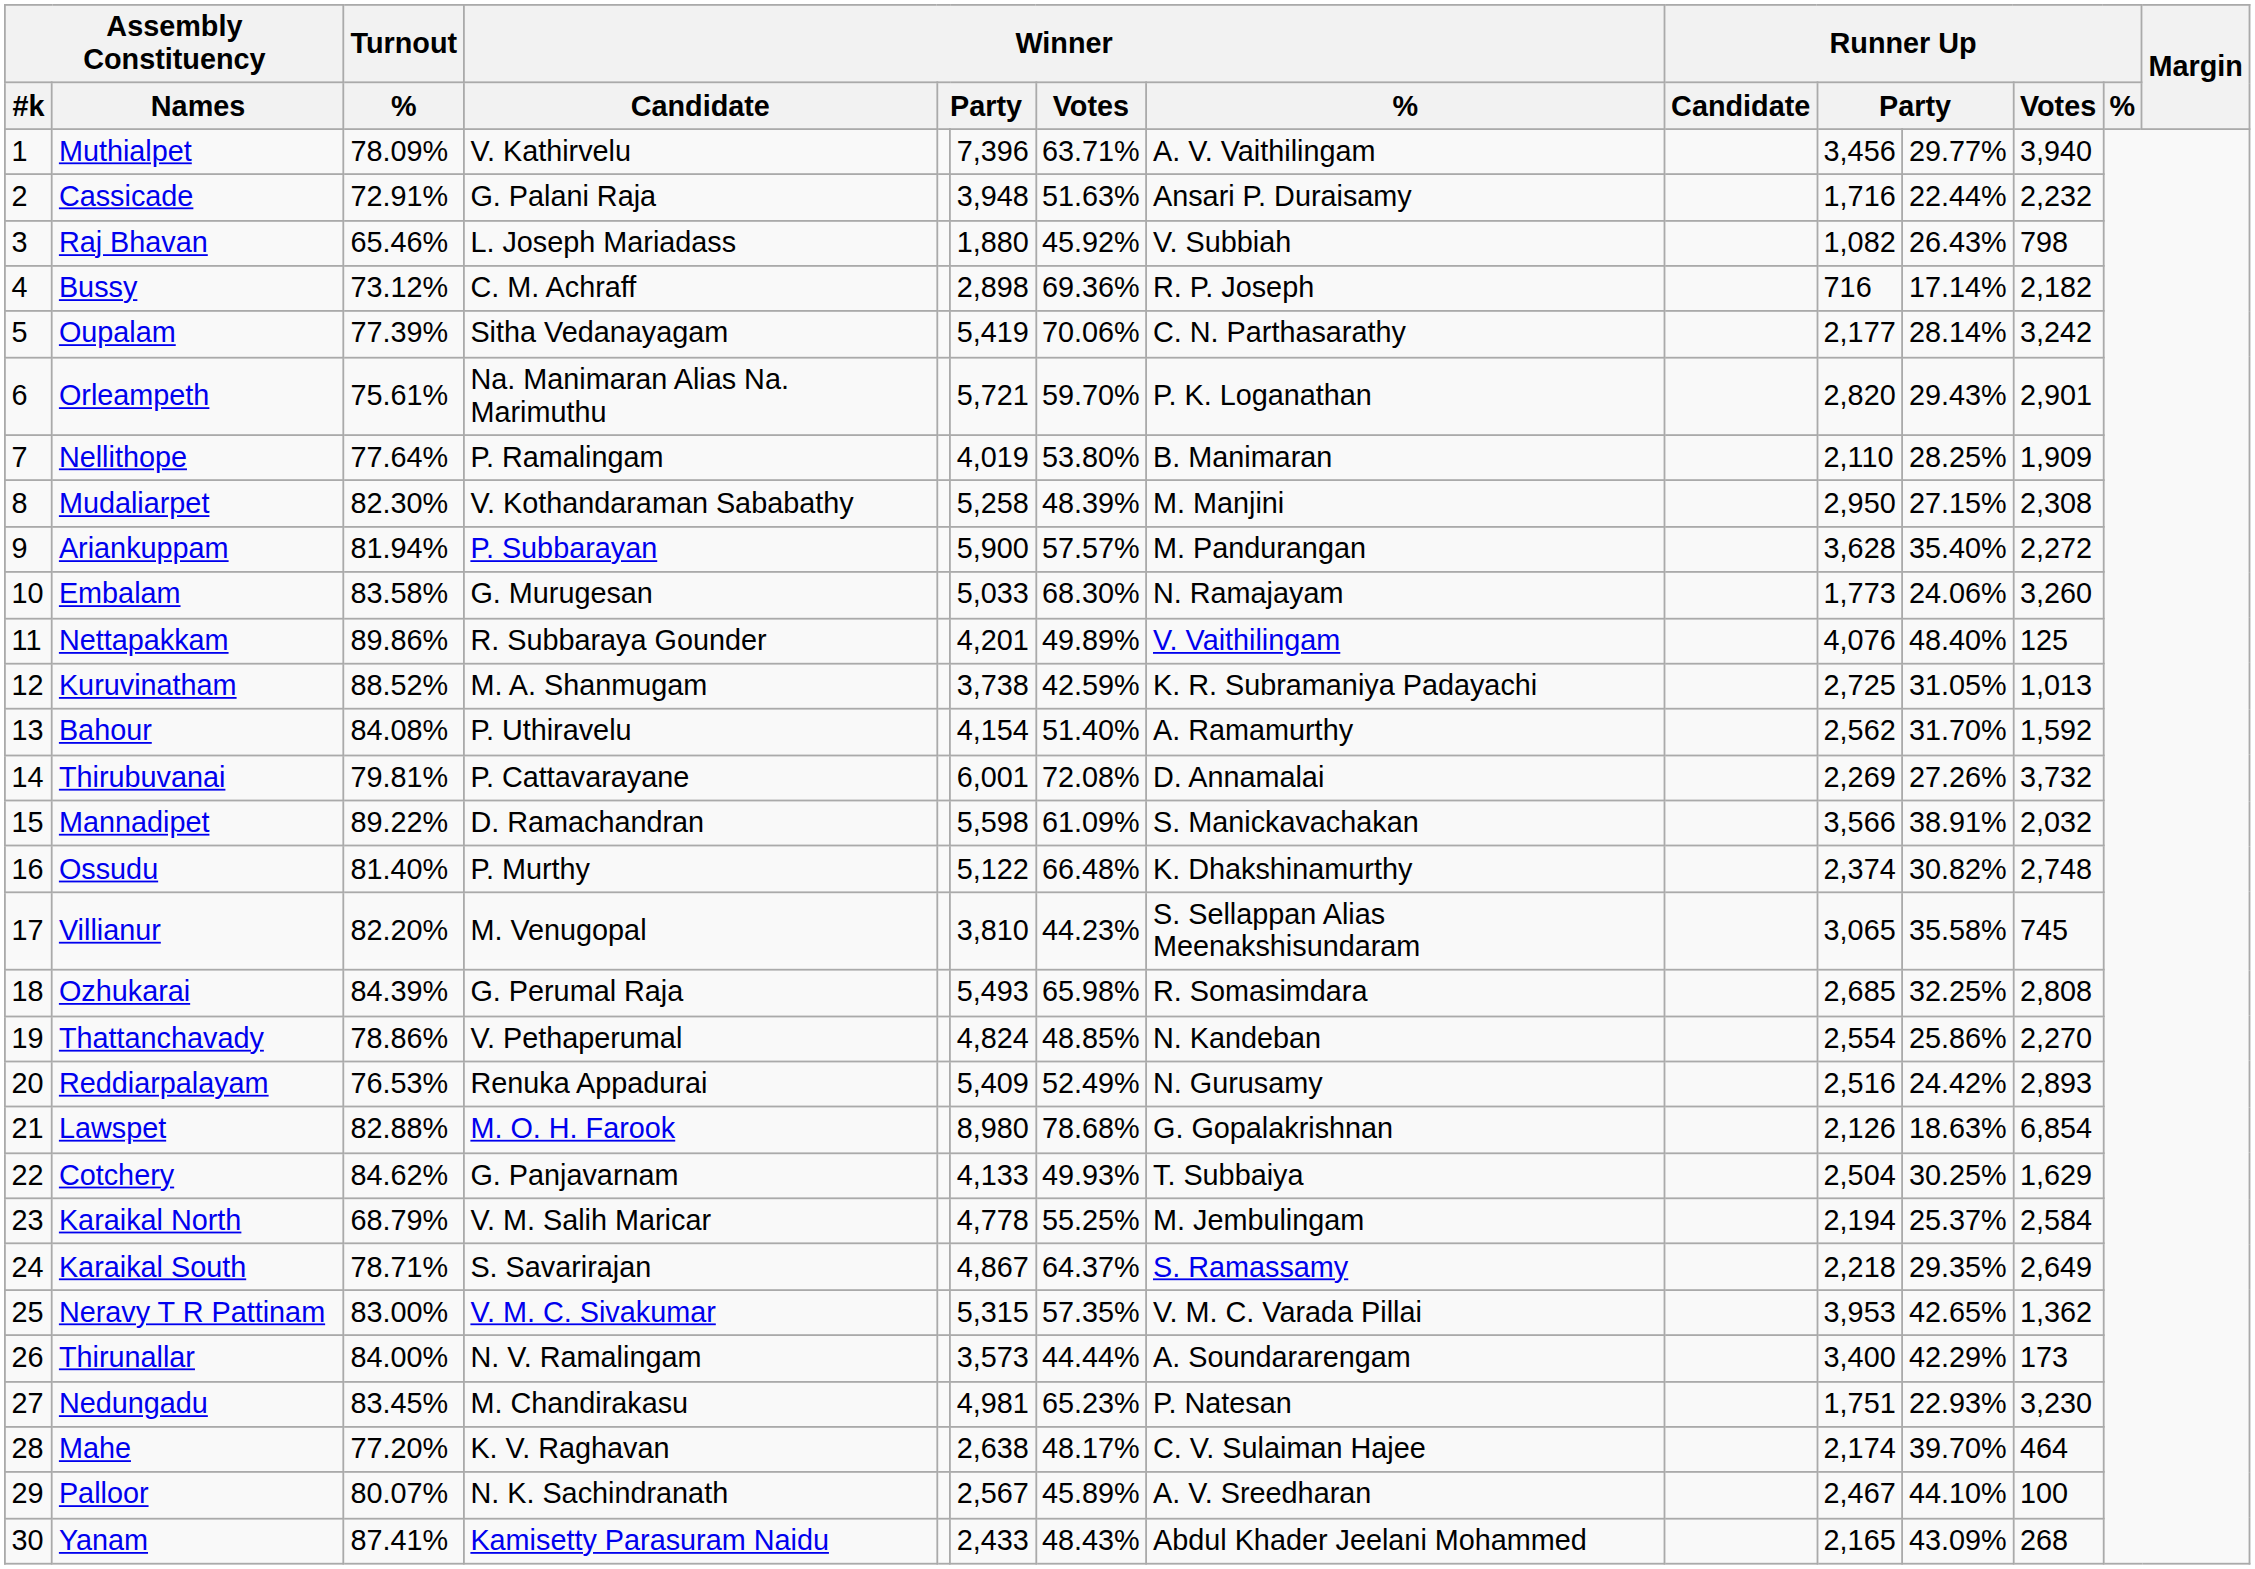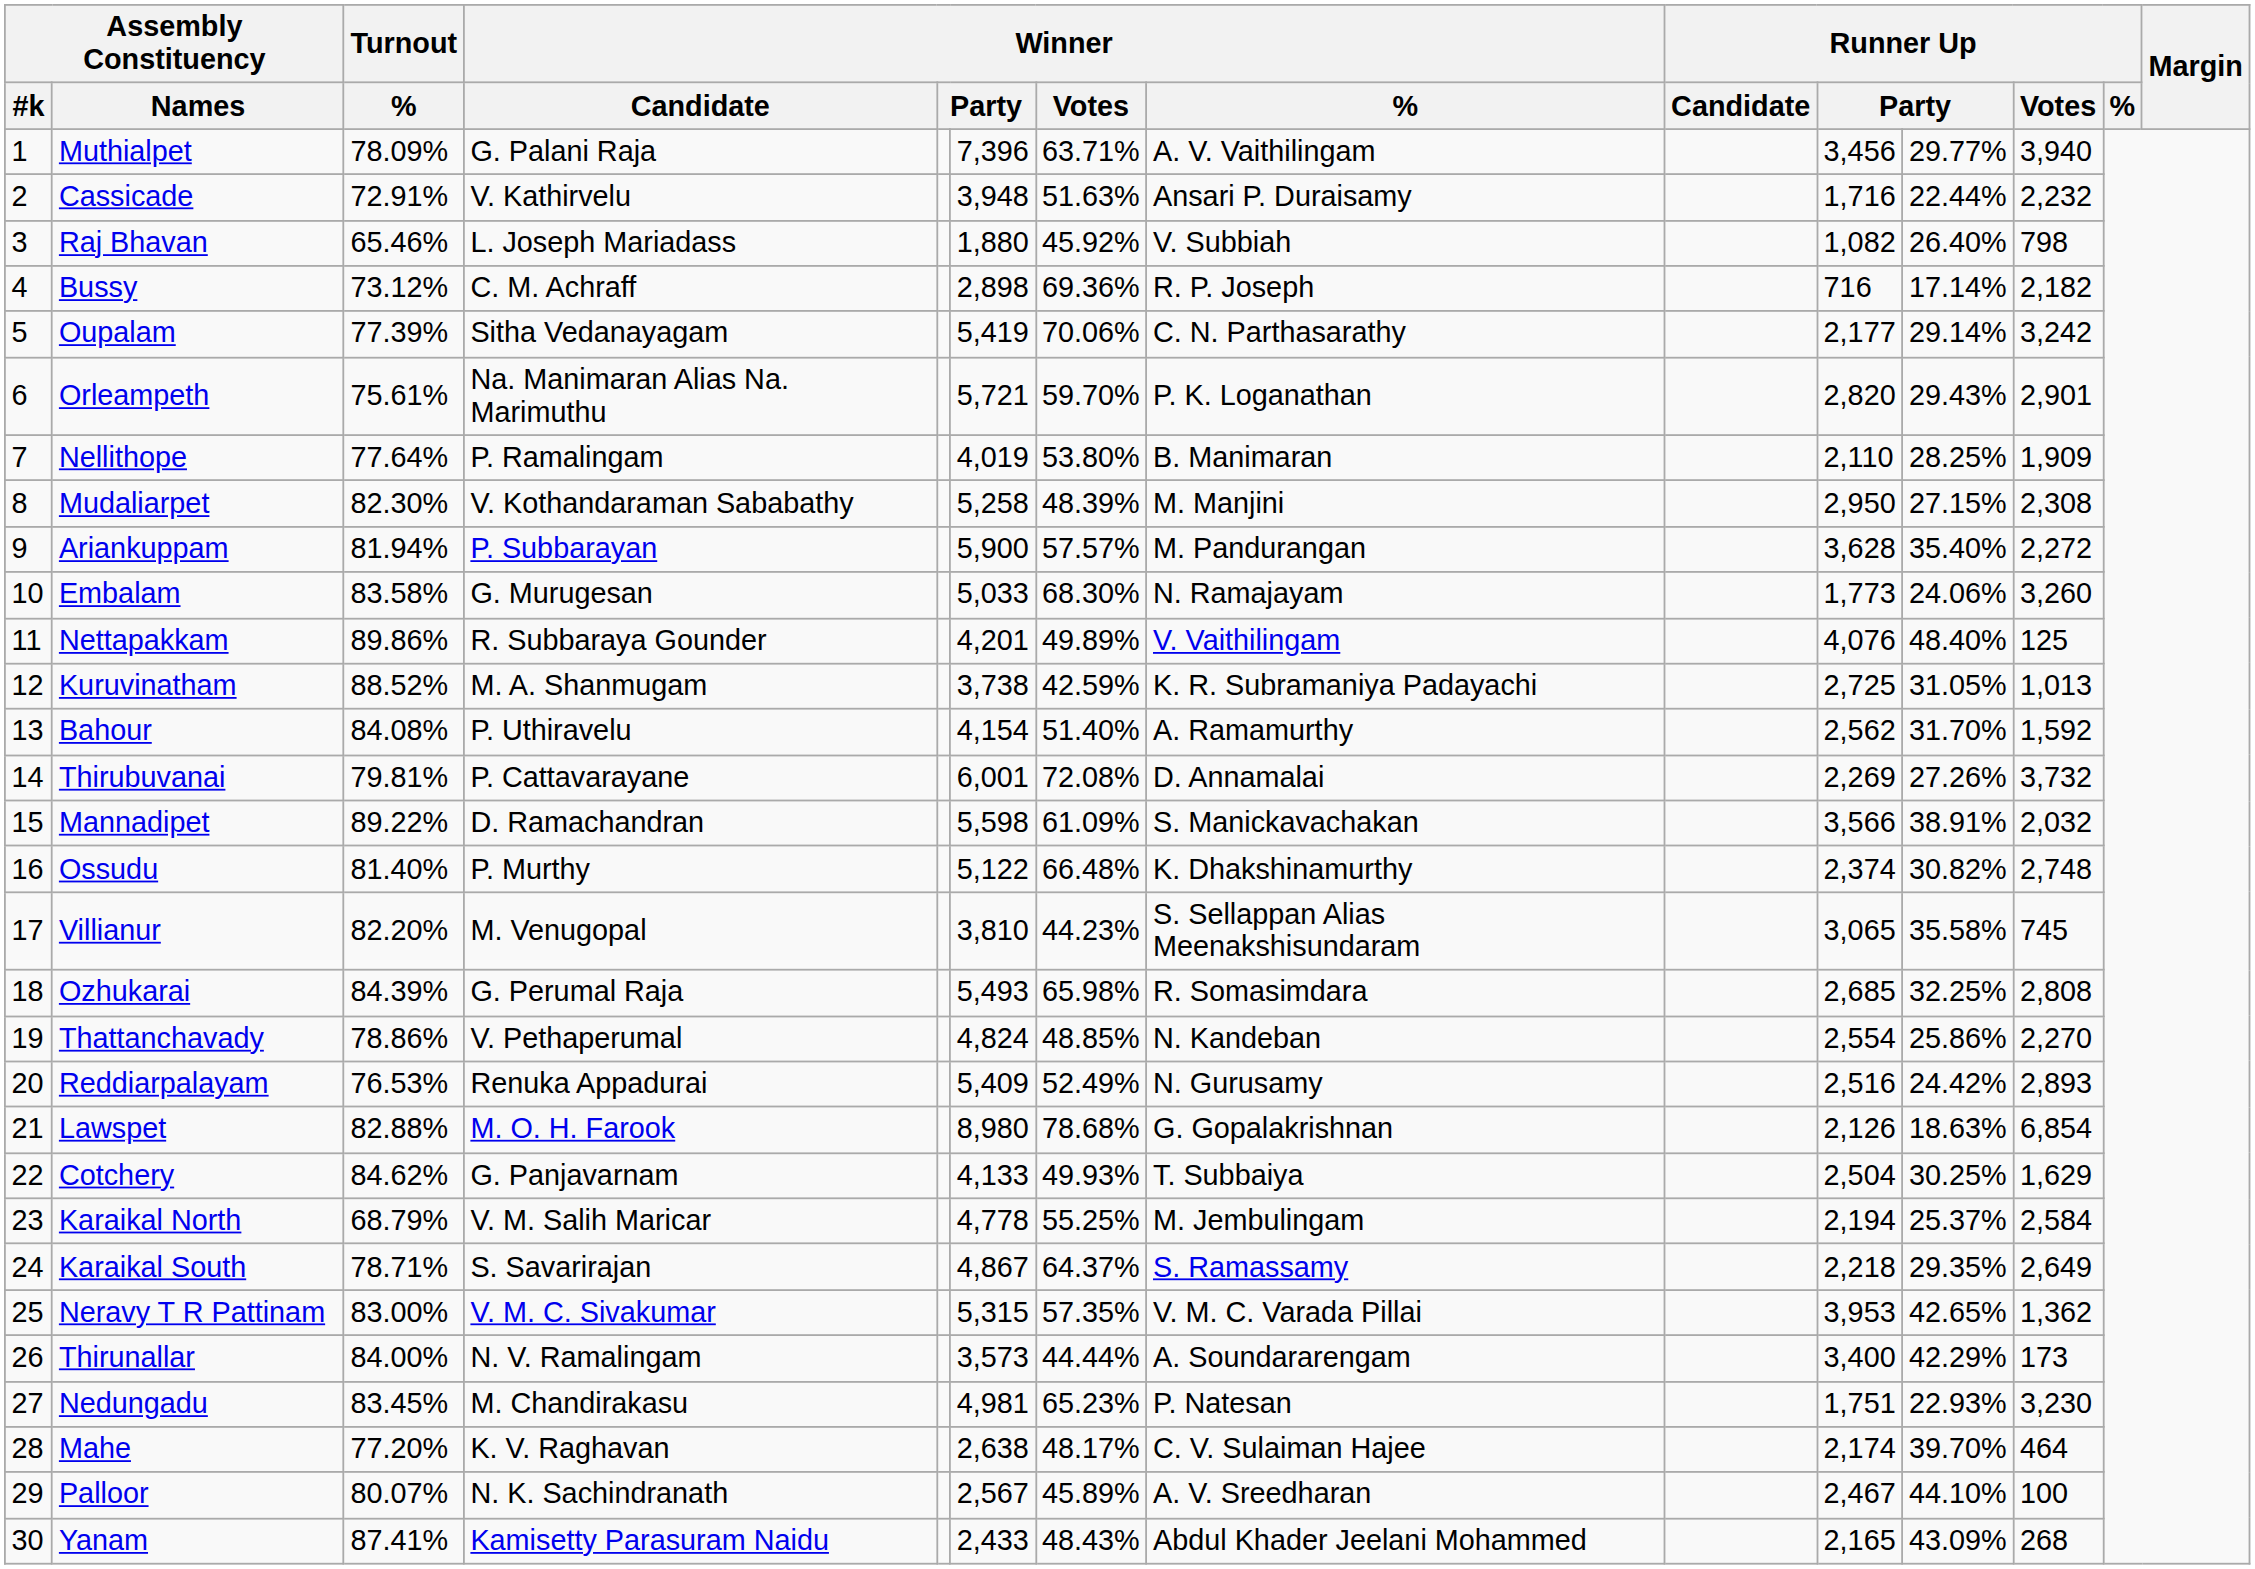 <table class="wikitable sortable">
 <tr>
 <th colspan="2">Assembly Constituency</th>
 <th>Turnout</th>
 <th colspan="5">Winner</th>
 <th colspan="5">Runner Up</th>
 <th rowspan="2" data-sort-type=number>Margin</th>
 </tr>
 <tr>
 <th>#k</th>
 <th>Names</th>
 <th>%</th>
 <th>Candidate</th>
 <th colspan="2">Party</th>
 <th data-sort-type=number>Votes</th>
 <th>%</th>
 <th>Candidate</th>
 <th colspan="2">Party</th>
 <th data-sort-type=number>Votes</th>
 <th>%</th>
 </tr>
 <tr>
 <td>1</td>
 <td><a href='#'>Muthialpet</a></td>
 <td>78.09%</td>
-<td>V. Kathirvelu</td>
+<td>G. Palani Raja</td>
 <td></td>
 <td>7,396</td>
 <td>63.71%</td>
 <td>A. V. Vaithilingam</td>
 <td></td>
 <td>3,456</td>
 <td>29.77%</td>
 <td>3,940</td>
 </tr>
 <tr>
 <td>2</td>
 <td><a href='#'>Cassicade</a></td>
 <td>72.91%</td>
-<td>G. Palani Raja</td>
+<td>V. Kathirvelu</td>
 <td></td>
 <td>3,948</td>
 <td>51.63%</td>
 <td>Ansari P. Duraisamy</td>
 <td></td>
 <td>1,716</td>
 <td>22.44%</td>
 <td>2,232</td>
 </tr>
 <tr>
 <td>3</td>
 <td><a href='#'>Raj Bhavan</a></td>
 <td>65.46%</td>
 <td>L. Joseph Mariadass</td>
 <td></td>
 <td>1,880</td>
 <td>45.92%</td>
 <td>V. Subbiah</td>
 <td></td>
 <td>1,082</td>
-<td>26.43%</td>
+<td>26.40%</td>
 <td>798</td>
 </tr>
 <tr>
 <td>4</td>
 <td><a href='#'>Bussy</a></td>
 <td>73.12%</td>
 <td>C. M. Achraff</td>
 <td></td>
 <td>2,898</td>
 <td>69.36%</td>
 <td>R. P. Joseph</td>
 <td></td>
 <td>716</td>
 <td>17.14%</td>
 <td>2,182</td>
 </tr>
 <tr>
 <td>5</td>
 <td><a href='#'>Oupalam</a></td>
 <td>77.39%</td>
 <td>Sitha Vedanayagam</td>
 <td></td>
 <td>5,419</td>
 <td>70.06%</td>
 <td>C. N. Parthasarathy</td>
 <td></td>
 <td>2,177</td>
-<td>28.14%</td>
+<td>29.14%</td>
 <td>3,242</td>
 </tr>
 <tr>
 <td>6</td>
 <td><a href='#'>Orleampeth</a></td>
 <td>75.61%</td>
 <td>Na. Manimaran Alias Na. Marimuthu</td>
 <td></td>
 <td>5,721</td>
 <td>59.70%</td>
 <td>P. K. Loganathan</td>
 <td></td>
 <td>2,820</td>
 <td>29.43%</td>
 <td>2,901</td>
 </tr>
 <tr>
 <td>7</td>
 <td><a href='#'>Nellithope</a></td>
 <td>77.64%</td>
 <td>P. Ramalingam</td>
 <td></td>
 <td>4,019</td>
 <td>53.80%</td>
 <td>B. Manimaran</td>
 <td></td>
 <td>2,110</td>
 <td>28.25%</td>
 <td>1,909</td>
 </tr>
 <tr>
 <td>8</td>
 <td><a href='#'>Mudaliarpet</a></td>
 <td>82.30%</td>
 <td>V. Kothandaraman Sababathy</td>
 <td></td>
 <td>5,258</td>
 <td>48.39%</td>
 <td>M. Manjini</td>
 <td></td>
 <td>2,950</td>
 <td>27.15%</td>
 <td>2,308</td>
 </tr>
 <tr>
 <td>9</td>
 <td><a href='#'>Ariankuppam</a></td>
 <td>81.94%</td>
 <td><a href='#'>P. Subbarayan</a></td>
 <td></td>
 <td>5,900</td>
 <td>57.57%</td>
 <td>M. Pandurangan</td>
 <td></td>
 <td>3,628</td>
 <td>35.40%</td>
 <td>2,272</td>
 </tr>
 <tr>
 <td>10</td>
 <td><a href='#'>Embalam</a></td>
 <td>83.58%</td>
 <td>G. Murugesan</td>
 <td></td>
 <td>5,033</td>
 <td>68.30%</td>
 <td>N. Ramajayam</td>
 <td></td>
 <td>1,773</td>
 <td>24.06%</td>
 <td>3,260</td>
 </tr>
 <tr>
 <td>11</td>
 <td><a href='#'>Nettapakkam</a></td>
 <td>89.86%</td>
 <td>R. Subbaraya Gounder</td>
 <td></td>
 <td>4,201</td>
 <td>49.89%</td>
 <td><a href='#'>V. Vaithilingam</a></td>
 <td></td>
 <td>4,076</td>
 <td>48.40%</td>
 <td>125</td>
 </tr>
 <tr>
 <td>12</td>
 <td><a href='#'>Kuruvinatham</a></td>
 <td>88.52%</td>
 <td>M. A. Shanmugam</td>
 <td></td>
 <td>3,738</td>
 <td>42.59%</td>
 <td>K. R. Subramaniya Padayachi</td>
 <td></td>
 <td>2,725</td>
 <td>31.05%</td>
 <td>1,013</td>
 </tr>
 <tr>
 <td>13</td>
 <td><a href='#'>Bahour</a></td>
 <td>84.08%</td>
 <td>P. Uthiravelu</td>
 <td></td>
 <td>4,154</td>
 <td>51.40%</td>
 <td>A. Ramamurthy</td>
 <td></td>
 <td>2,562</td>
 <td>31.70%</td>
 <td>1,592</td>
 </tr>
 <tr>
 <td>14</td>
 <td><a href='#'>Thirubuvanai</a></td>
 <td>79.81%</td>
 <td>P. Cattavarayane</td>
 <td></td>
 <td>6,001</td>
 <td>72.08%</td>
 <td>D. Annamalai</td>
 <td></td>
 <td>2,269</td>
 <td>27.26%</td>
 <td>3,732</td>
 </tr>
 <tr>
 <td>15</td>
 <td><a href='#'>Mannadipet</a></td>
 <td>89.22%</td>
 <td>D. Ramachandran</td>
 <td></td>
 <td>5,598</td>
 <td>61.09%</td>
 <td>S. Manickavachakan</td>
 <td></td>
 <td>3,566</td>
 <td>38.91%</td>
 <td>2,032</td>
 </tr>
 <tr>
 <td>16</td>
 <td><a href='#'>Ossudu</a></td>
 <td>81.40%</td>
 <td>P. Murthy</td>
 <td></td>
 <td>5,122</td>
 <td>66.48%</td>
 <td>K. Dhakshinamurthy</td>
 <td></td>
 <td>2,374</td>
 <td>30.82%</td>
 <td>2,748</td>
 </tr>
 <tr>
 <td>17</td>
 <td><a href='#'>Villianur</a></td>
 <td>82.20%</td>
 <td>M. Venugopal</td>
 <td></td>
 <td>3,810</td>
 <td>44.23%</td>
 <td>S. Sellappan Alias Meenakshisundaram</td>
 <td></td>
 <td>3,065</td>
 <td>35.58%</td>
 <td>745</td>
 </tr>
 <tr>
 <td>18</td>
 <td><a href='#'>Ozhukarai</a></td>
 <td>84.39%</td>
 <td>G. Perumal Raja</td>
 <td></td>
 <td>5,493</td>
 <td>65.98%</td>
 <td>R. Somasimdara</td>
 <td></td>
 <td>2,685</td>
 <td>32.25%</td>
 <td>2,808</td>
 </tr>
 <tr>
 <td>19</td>
 <td><a href='#'>Thattanchavady</a></td>
 <td>78.86%</td>
 <td>V. Pethaperumal</td>
 <td></td>
 <td>4,824</td>
 <td>48.85%</td>
 <td>N. Kandeban</td>
 <td></td>
 <td>2,554</td>
 <td>25.86%</td>
 <td>2,270</td>
 </tr>
 <tr>
 <td>20</td>
 <td><a href='#'>Reddiarpalayam</a></td>
 <td>76.53%</td>
 <td>Renuka Appadurai</td>
 <td></td>
 <td>5,409</td>
 <td>52.49%</td>
 <td>N. Gurusamy</td>
 <td></td>
 <td>2,516</td>
 <td>24.42%</td>
 <td>2,893</td>
 </tr>
 <tr>
 <td>21</td>
 <td><a href='#'>Lawspet</a></td>
 <td>82.88%</td>
 <td><a href='#'>M. O. H. Farook</a></td>
 <td></td>
 <td>8,980</td>
 <td>78.68%</td>
 <td>G. Gopalakrishnan</td>
 <td></td>
 <td>2,126</td>
 <td>18.63%</td>
 <td>6,854</td>
 </tr>
 <tr>
 <td>22</td>
 <td><a href='#'>Cotchery</a></td>
 <td>84.62%</td>
 <td>G. Panjavarnam</td>
 <td></td>
 <td>4,133</td>
 <td>49.93%</td>
 <td>T. Subbaiya</td>
 <td></td>
 <td>2,504</td>
 <td>30.25%</td>
 <td>1,629</td>
 </tr>
 <tr>
 <td>23</td>
 <td><a href='#'>Karaikal North</a></td>
 <td>68.79%</td>
 <td>V. M. Salih Maricar</td>
 <td></td>
 <td>4,778</td>
 <td>55.25%</td>
 <td>M. Jembulingam</td>
 <td></td>
 <td>2,194</td>
 <td>25.37%</td>
 <td>2,584</td>
 </tr>
 <tr>
 <td>24</td>
 <td><a href='#'>Karaikal South</a></td>
 <td>78.71%</td>
 <td>S. Savarirajan</td>
 <td></td>
 <td>4,867</td>
 <td>64.37%</td>
 <td><a href='#'>S. Ramassamy</a></td>
 <td></td>
 <td>2,218</td>
 <td>29.35%</td>
 <td>2,649</td>
 </tr>
 <tr>
 <td>25</td>
 <td><a href='#'>Neravy T R Pattinam</a></td>
 <td>83.00%</td>
 <td><a href='#'>V. M. C. Sivakumar</a></td>
 <td></td>
 <td>5,315</td>
 <td>57.35%</td>
 <td>V. M. C. Varada Pillai</td>
 <td></td>
 <td>3,953</td>
 <td>42.65%</td>
 <td>1,362</td>
 </tr>
 <tr>
 <td>26</td>
 <td><a href='#'>Thirunallar</a></td>
 <td>84.00%</td>
 <td>N. V. Ramalingam</td>
 <td></td>
 <td>3,573</td>
 <td>44.44%</td>
 <td>A. Soundararengam</td>
 <td></td>
 <td>3,400</td>
 <td>42.29%</td>
 <td>173</td>
 </tr>
 <tr>
 <td>27</td>
 <td><a href='#'>Nedungadu</a></td>
 <td>83.45%</td>
 <td>M. Chandirakasu</td>
 <td></td>
 <td>4,981</td>
 <td>65.23%</td>
 <td>P. Natesan</td>
 <td></td>
 <td>1,751</td>
 <td>22.93%</td>
 <td>3,230</td>
 </tr>
 <tr>
 <td>28</td>
 <td><a href='#'>Mahe</a></td>
 <td>77.20%</td>
 <td>K. V. Raghavan</td>
 <td></td>
 <td>2,638</td>
 <td>48.17%</td>
 <td>C. V. Sulaiman Hajee</td>
 <td></td>
 <td>2,174</td>
 <td>39.70%</td>
 <td>464</td>
 </tr>
 <tr>
 <td>29</td>
 <td><a href='#'>Palloor</a></td>
 <td>80.07%</td>
 <td>N. K. Sachindranath</td>
 <td></td>
 <td>2,567</td>
 <td>45.89%</td>
 <td>A. V. Sreedharan</td>
 <td></td>
 <td>2,467</td>
 <td>44.10%</td>
 <td>100</td>
 </tr>
 <tr>
 <td>30</td>
 <td><a href='#'>Yanam</a></td>
 <td>87.41%</td>
 <td><a href='#'>Kamisetty Parasuram Naidu</a></td>
 <td></td>
 <td>2,433</td>
 <td>48.43%</td>
 <td>Abdul Khader Jeelani Mohammed</td>
 <td></td>
 <td>2,165</td>
 <td>43.09%</td>
 <td>268</td>
 </tr>
 </table>
